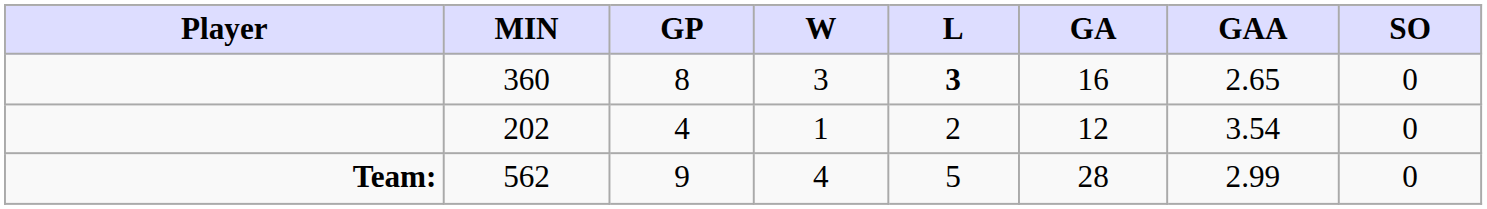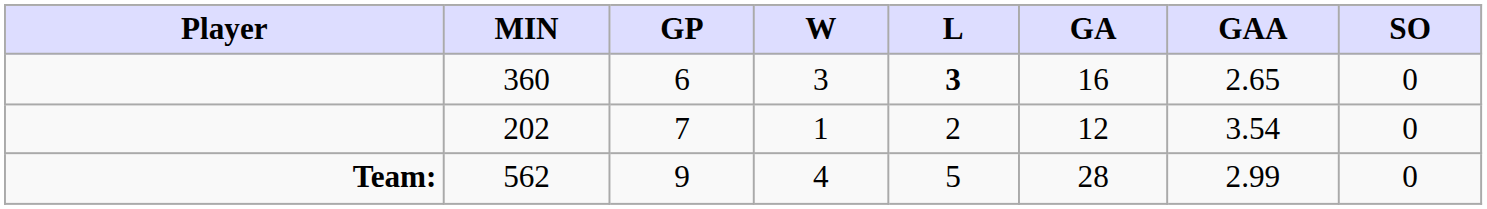 <table style="width:60%;" class="wikitable sortable">
 <tr>
 <th style="background:#ddf; width:10%;">Player</th>
 <th style="width:3%; background:#ddf;" title="Minutes played">MIN</th>
 <th style="width:3%; background:#ddf;" title="Games played in">GP</th>
 <th style="width:3%; background:#ddf;" title="Games played in">W</th>
 <th style="width:3%; background:#ddf;" title="Games played in">L</th>
 <th style="width:3%; background:#ddf;" title="Goals against">GA</th>
 <th style="width:3%; background:#ddf;" title="Goals against average">GAA</th>
 <th style="width:3%; background:#ddf;" title="Shut-outs">SO</th>
 </tr>
 <tr style="text-align:center;">
 <td style="text-align:right;"></td>
 <td>360</td>
-<td>8</td>
+<td>6</td>
 <td>3</td>
 <td><strong>3</strong></td>
 <td>16</td>
 <td>2.65</td>
 <td>0</td>
 </tr>
 <tr style="text-align:center;">
 <td style="text-align:right;"></td>
 <td>202</td>
-<td>4</td>
+<td>7</td>
 <td>1</td>
 <td>2</td>
 <td>12</td>
 <td>3.54</td>
 <td>0</td>
 </tr>
 <tr style="text-align:center;">
 <td style="text-align:right;"><strong>Team:</strong></td>
 <td>562</td>
 <td>9</td>
 <td>4</td>
 <td>5</td>
 <td>28</td>
 <td>2.99</td>
 <td>0</td>
 </tr>
 </table>
